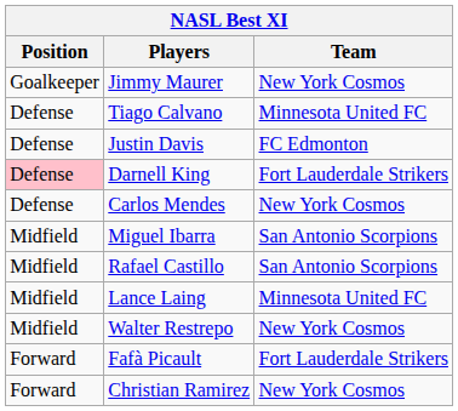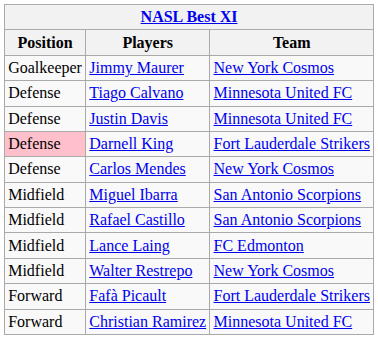 <table class="wikitable">
 <tr>
 <th colspan=7><a href='#'>NASL Best XI</a></th>
 </tr>
 <tr>
 <th>Position</th>
 <th>Players</th>
 <th>Team</th>
 </tr>
 <tr>
 <td>Goalkeeper</td>
 <td> <a href='#'>Jimmy Maurer</a></td>
 <td><a href='#'>New York Cosmos</a></td>
 </tr>
 <tr>
 <td>Defense</td>
 <td> <a href='#'>Tiago Calvano</a></td>
 <td><a href='#'>Minnesota United FC</a></td>
 </tr>
 <tr>
 <td>Defense</td>
 <td> <a href='#'>Justin Davis</a></td>
-<td><a href='#'>FC Edmonton</a></td>
+<td><a href='#'>Minnesota United FC</a></td>
 </tr>
 <tr>
 <td style="background: pink;">Defense</td>
 <td> <a href='#'>Darnell King</a></td>
 <td><a href='#'>Fort Lauderdale Strikers</a></td>
 </tr>
 <tr>
 <td>Defense</td>
 <td> <a href='#'>Carlos Mendes</a></td>
 <td><a href='#'>New York Cosmos</a></td>
 </tr>
 <tr>
 <td>Midfield</td>
 <td> <a href='#'>Miguel Ibarra</a></td>
 <td><a href='#'>San Antonio Scorpions</a></td>
 </tr>
 <tr>
 <td>Midfield</td>
 <td> <a href='#'>Rafael Castillo</a></td>
 <td><a href='#'>San Antonio Scorpions</a></td>
 </tr>
 <tr>
 <td>Midfield</td>
 <td> <a href='#'>Lance Laing</a></td>
-<td><a href='#'>Minnesota United FC</a></td>
+<td><a href='#'>FC Edmonton</a></td>
 </tr>
 <tr>
 <td>Midfield</td>
 <td> <a href='#'>Walter Restrepo</a></td>
 <td><a href='#'>New York Cosmos</a></td>
 </tr>
 <tr>
 <td>Forward</td>
 <td> <a href='#'>Fafà Picault</a></td>
 <td><a href='#'>Fort Lauderdale Strikers</a></td>
 </tr>
 <tr>
 <td>Forward</td>
 <td> <a href='#'>Christian Ramirez</a></td>
-<td><a href='#'>New York Cosmos</a></td>
+<td><a href='#'>Minnesota United FC</a></td>
 </tr>
 </table>
